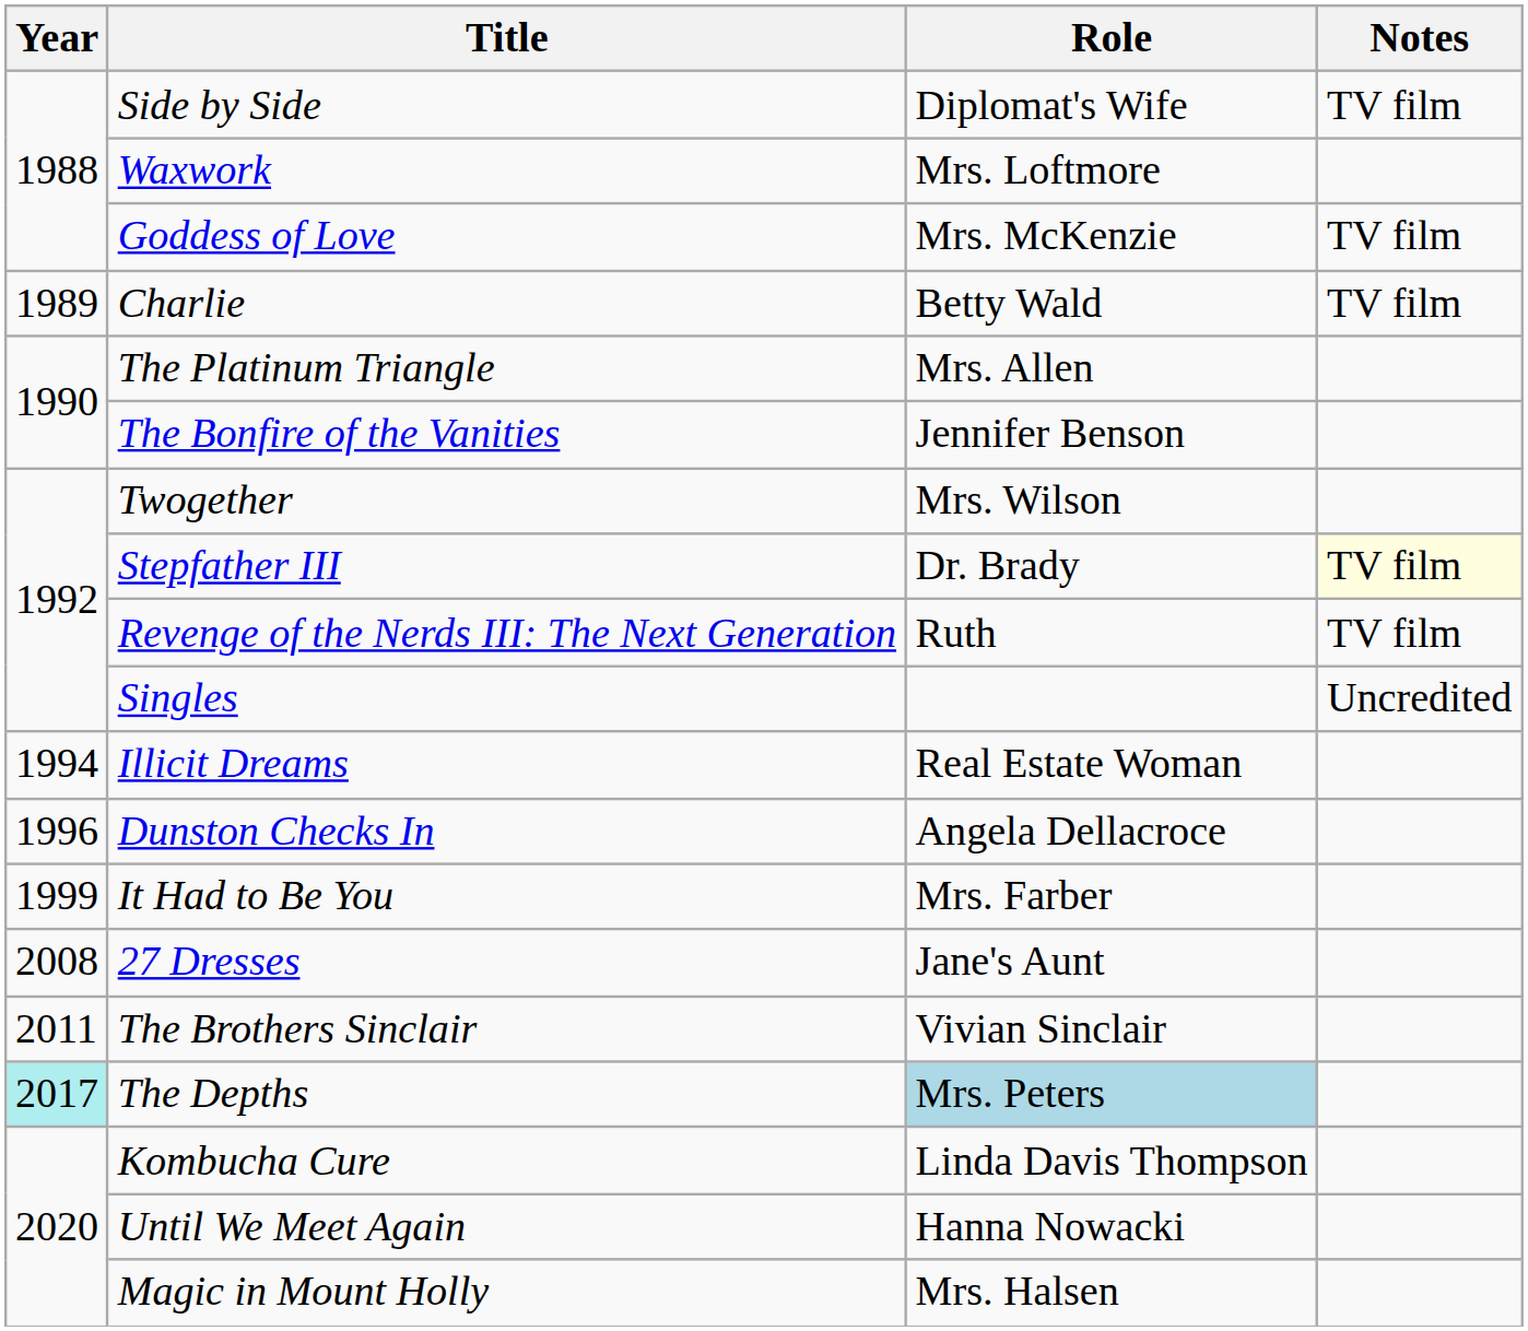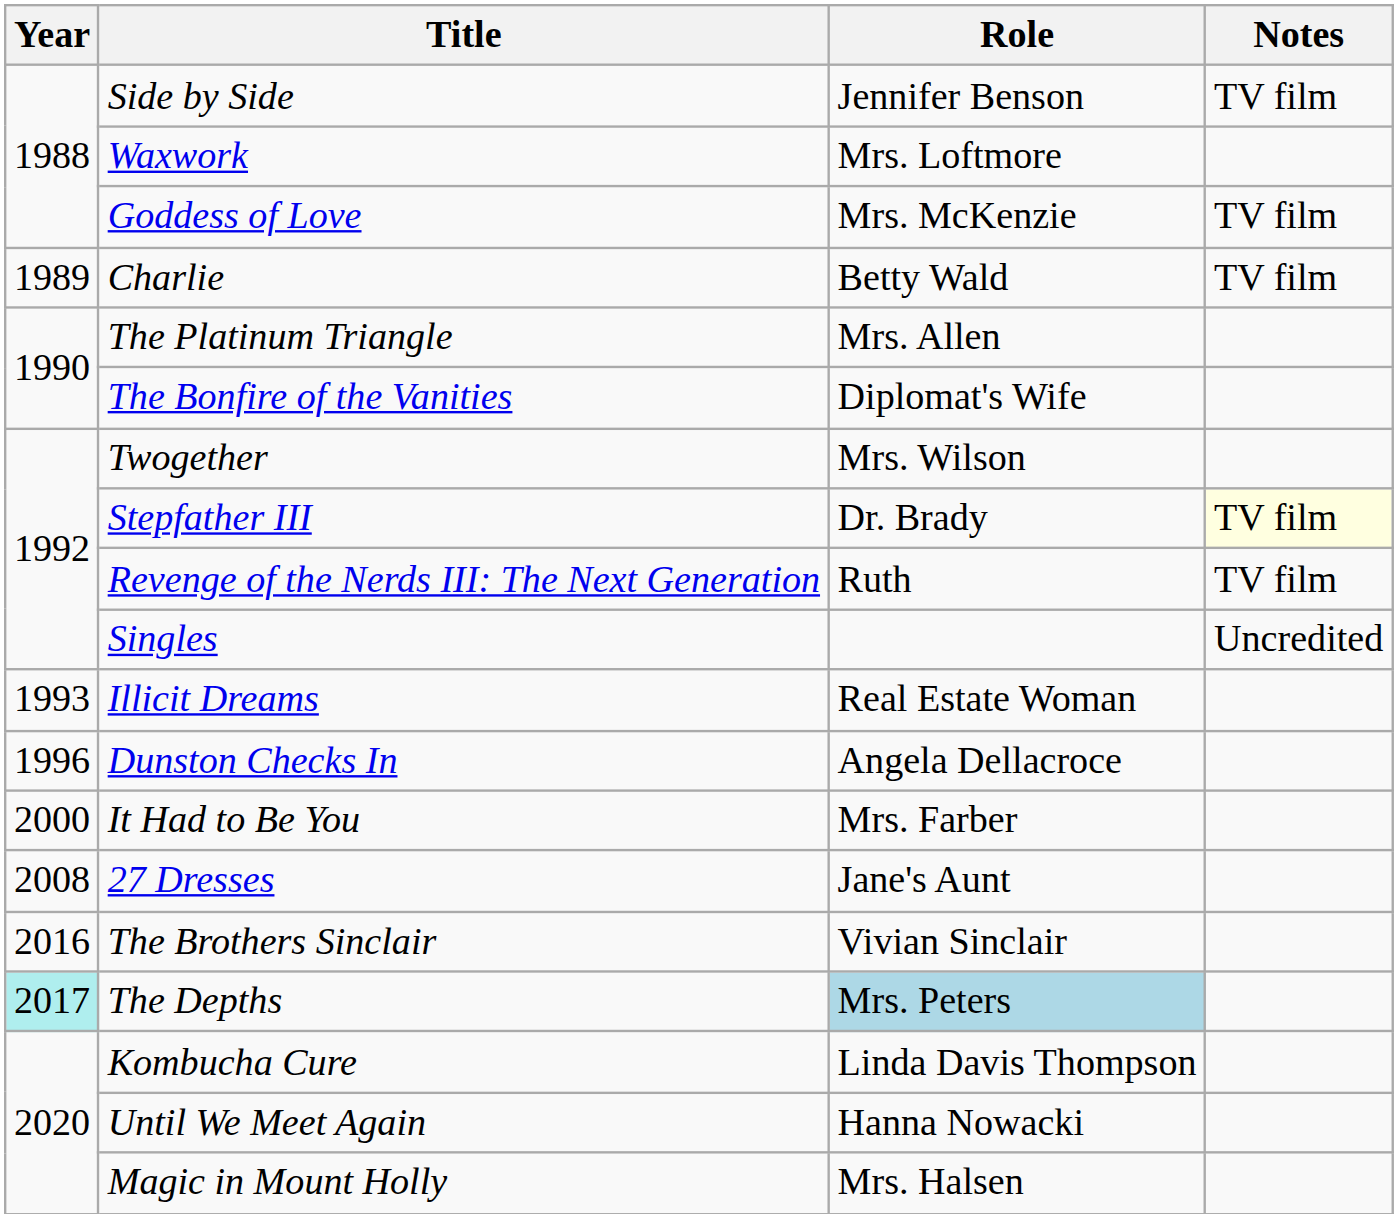 <table class="wikitable sortable">
 <tr>
 <th>Year</th>
 <th>Title</th>
 <th>Role</th>
 <th>Notes</th>
 </tr>
 <tr>
 <td rowspan="3">1988</td>
 <td><em>Side by Side</em></td>
-<td>Diplomat's Wife</td>
+<td>Jennifer Benson</td>
 <td>TV film</td>
 </tr>
 <tr>
 <td><em><a href='#'>Waxwork</a></em></td>
 <td>Mrs. Loftmore</td>
 <td></td>
 </tr>
 <tr>
 <td><em><a href='#'>Goddess of Love</a></em></td>
 <td>Mrs. McKenzie</td>
 <td>TV film</td>
 </tr>
 <tr>
 <td>1989</td>
 <td><em>Charlie</em></td>
 <td>Betty Wald</td>
 <td>TV film</td>
 </tr>
 <tr>
 <td rowspan="2">1990</td>
 <td><em>The Platinum Triangle</em></td>
 <td>Mrs. Allen</td>
 <td></td>
 </tr>
 <tr>
 <td><em><a href='#'>The Bonfire of the Vanities</a></em></td>
-<td>Jennifer Benson</td>
+<td>Diplomat's Wife</td>
 <td></td>
 </tr>
 <tr>
 <td rowspan="4">1992</td>
 <td><em>Twogether</em></td>
 <td>Mrs. Wilson</td>
 <td></td>
 </tr>
 <tr>
 <td><em><a href='#'>Stepfather III</a></em></td>
 <td>Dr. Brady</td>
 <td style="background: lightyellow;">TV film</td>
 </tr>
 <tr>
 <td><em><a href='#'>Revenge of the Nerds III: The Next Generation</a></em></td>
 <td>Ruth</td>
 <td>TV film</td>
 </tr>
 <tr>
 <td><em><a href='#'>Singles</a></em></td>
 <td></td>
 <td>Uncredited</td>
 </tr>
 <tr>
-<td>1994</td>
+<td>1993</td>
 <td><em><a href='#'>Illicit Dreams</a></em></td>
 <td>Real Estate Woman</td>
 <td></td>
 </tr>
 <tr>
 <td>1996</td>
 <td><em><a href='#'>Dunston Checks In</a></em></td>
 <td>Angela Dellacroce</td>
 <td></td>
 </tr>
 <tr>
-<td>1999</td>
+<td>2000</td>
 <td><em>It Had to Be You</em></td>
 <td>Mrs. Farber</td>
 <td></td>
 </tr>
 <tr>
 <td>2008</td>
 <td><em><a href='#'>27 Dresses</a></em></td>
 <td>Jane's Aunt</td>
 <td></td>
 </tr>
 <tr>
-<td>2011</td>
+<td>2016</td>
 <td><em>The Brothers Sinclair</em></td>
 <td>Vivian Sinclair</td>
 <td></td>
 </tr>
 <tr>
 <td style="background: paleturquoise;">2017</td>
 <td><em>The Depths</em></td>
 <td style="background: lightblue;">Mrs. Peters</td>
 <td></td>
 </tr>
 <tr>
 <td rowspan="3">2020</td>
 <td><em>Kombucha Cure</em></td>
 <td>Linda Davis Thompson</td>
 <td></td>
 </tr>
 <tr>
 <td><em>Until We Meet Again</em></td>
 <td>Hanna Nowacki</td>
 <td></td>
 </tr>
 <tr>
 <td><em>Magic in Mount Holly</em></td>
 <td>Mrs. Halsen</td>
 <td></td>
 </tr>
 </table>
